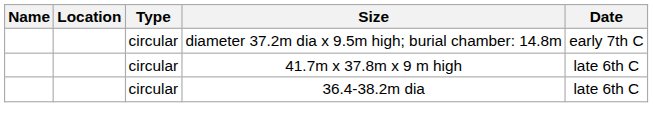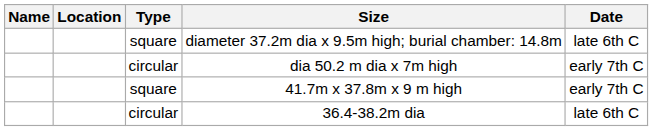 <table class="wikitable" style="text-align:center;background:#ffffff;white-space:nowrap;font-size:85%">
 <tr>
 <th>Name</th>
 <th>Location</th>
 <th>Type</th>
 <th>Size</th>
 <th>Date</th>
 </tr>
 <tr>
 <td></td>
 <td></td>
+<td>square</td>
+<td>diameter 37.2m dia x 9.5m high; burial chamber: 14.8m</td>
+<td>late 6th C</td>
+</tr>
+<tr>
+<td></td>
+<td></td>
 <td>circular</td>
-<td>diameter 37.2m dia x 9.5m high; burial chamber: 14.8m</td>
+<td>dia 50.2 m dia x 7m high</td>
 <td>early 7th C</td>
 </tr>
 <tr>
 <td></td>
 <td></td>
-<td>circular</td>
+<td>square</td>
 <td>41.7m x 37.8m x 9 m high</td>
-<td>late 6th C</td>
+<td>early 7th C</td>
 </tr>
 <tr>
 <td></td>
 <td></td>
 <td>circular</td>
 <td>36.4-38.2m dia</td>
 <td>late 6th C</td>
 </tr>
 </table>
